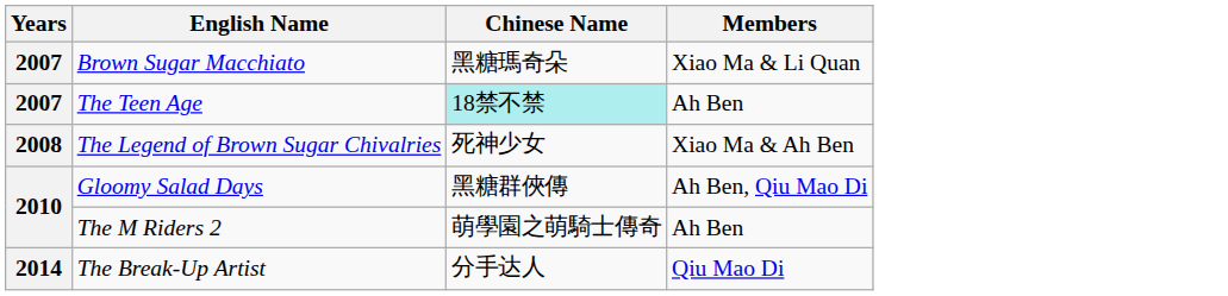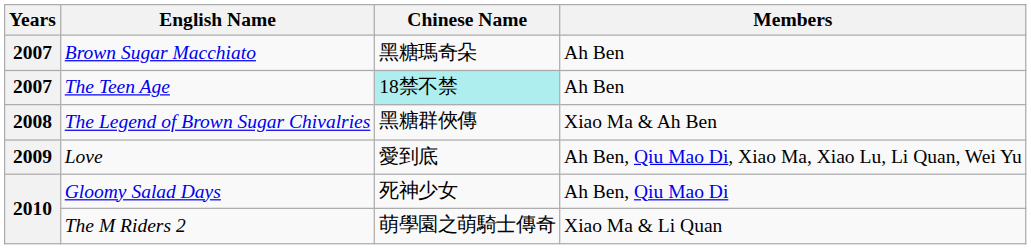 <table class="wikitable">
 <tr>
 <th>Years</th>
 <th>English Name</th>
 <th>Chinese Name</th>
 <th>Members</th>
 </tr>
 <tr>
 <th>2007</th>
 <td><em><a href='#'>Brown Sugar Macchiato</a></em></td>
 <td>黑糖瑪奇朵</td>
-<td>Xiao Ma & Li Quan</td>
+<td>Ah Ben</td>
 </tr>
 <tr>
 <th>2007</th>
 <td><em><a href='#'>The Teen Age</a></em></td>
 <td style="background: paleturquoise;">18禁不禁</td>
 <td>Ah Ben</td>
 </tr>
 <tr>
 <th>2008</th>
 <td><em><a href='#'>The Legend of Brown Sugar Chivalries</a></em></td>
-<td>死神少女</td>
+<td>黑糖群俠傳</td>
 <td>Xiao Ma & Ah Ben</td>
+</tr>
+<tr>
+<th>2009</th>
+<td><em>Love</em></td>
+<td>愛到底</td>
+<td>Ah Ben, <a href='#'>Qiu Mao Di</a>, Xiao Ma, Xiao Lu, Li Quan, Wei Yu</td>
 </tr>
 <tr>
 <th rowspan=2>2010</th>
 <td><em><a href='#'>Gloomy Salad Days</a></em></td>
-<td>黑糖群俠傳</td>
+<td>死神少女</td>
 <td>Ah Ben, <a href='#'>Qiu Mao Di</a></td>
 </tr>
 <tr>
 <td><em>The M Riders 2</em></td>
 <td>萌學園之萌騎士傳奇</td>
-<td>Ah Ben</td>
-</tr>
-<tr>
-<th>2014</th>
-<td><em>The Break-Up Artist</em></td>
-<td>分手达人</td>
-<td><a href='#'>Qiu Mao Di</a></td>
+<td>Xiao Ma & Li Quan</td>
 </tr>
 </table>
